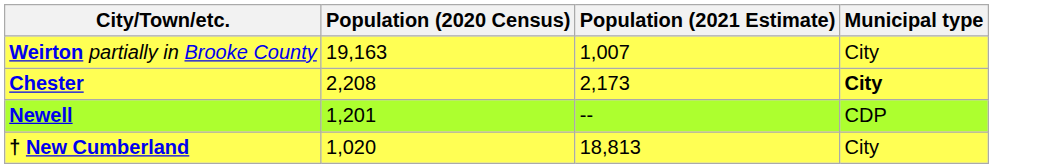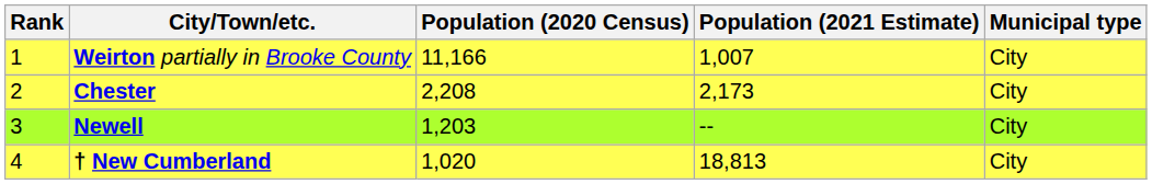 <table class="wikitable sortable">
 <tr>
+<th>Rank</th>
 <th>City/Town/etc.</th>
 <th>Population (2020 Census)</th>
 <th>Population (2021 Estimate)</th>
 <th>Municipal type</th>
 </tr>
 <tr style="background-color:#FFFF54;">
+<td>1</td>
 <td><strong><a href='#'>Weirton</a></strong> <em>partially in <a href='#'>Brooke County</a></em></td>
-<td>19,163</td>
+<td>11,166</td>
 <td>1,007</td>
 <td>City</td>
 </tr>
 <tr style="background-color:#FFFF54;">
+<td>2</td>
 <td><strong><a href='#'>Chester</a></strong></td>
 <td>2,208</td>
 <td>2,173</td>
-<td><strong>City</strong></td>
+<td>City</td>
 </tr>
 <tr style="background-color:#ADFF2F;">
+<td>3</td>
 <td><strong><a href='#'>Newell</a></strong></td>
-<td>1,201</td>
+<td>1,203</td>
 <td>--</td>
-<td>CDP</td>
+<td>City</td>
 </tr>
 <tr style="background-color:#FFFF54;">
+<td>4</td>
 <td><strong>† <a href='#'>New Cumberland</a></strong></td>
 <td>1,020</td>
 <td>18,813</td>
 <td>City</td>
 </tr>
 </table>
